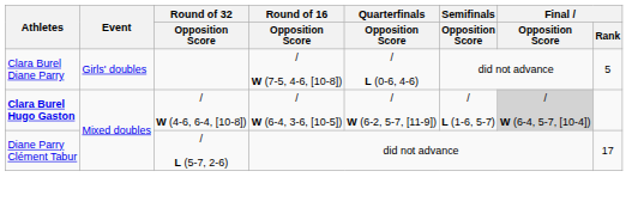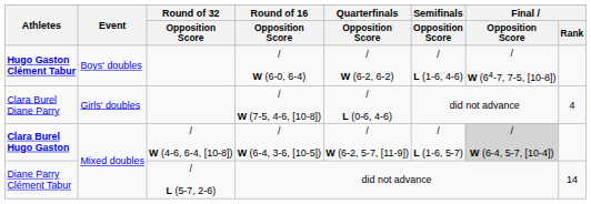 <table class=wikitable style="font-size:90%">
 <tr>
 <th rowspan=2>Athletes</th>
 <th rowspan=2>Event</th>
 <th>Round of 32</th>
 <th>Round of 16</th>
 <th>Quarterfinals</th>
 <th>Semifinals</th>
 <th colspan=2>Final / </th>
 </tr>
 <tr style="font-size:95%">
 <th>Opposition<br>Score</th>
 <th>Opposition<br>Score</th>
 <th>Opposition<br>Score</th>
 <th>Opposition<br>Score</th>
 <th>Opposition<br>Score</th>
 <th>Rank</th>
 </tr>
 <tr align=center>
+<td align=left><strong><a href='#'>Hugo Gaston</a><br><a href='#'>Clément Tabur</a></strong></td>
+<td align=left><a href='#'>Boys' doubles</a></td>
+<td></td>
+<td> /<br><br><strong>W</strong> (6-0, 6-4)</td>
+<td> /<br><br><strong>W</strong> (6-2, 6-2)</td>
+<td> /<br><br><strong>L</strong> (1-6, 4-6)</td>
+<td> /<br><br><strong>W</strong> (6<sup>4</sup>-7, 7-5, [10-8])</td>
+<td></td>
+</tr>
+<tr align=center>
 <td align=left><a href='#'>Clara Burel</a><br><a href='#'>Diane Parry</a></td>
 <td align=left><a href='#'>Girls' doubles</a></td>
 <td></td>
 <td> /<br><br><strong>W</strong> (7-5, 4-6, [10-8])</td>
 <td> /<br><br><strong>L</strong> (0-6, 4-6)</td>
 <td colspan=2>did not advance</td>
-<td>5</td>
+<td>4</td>
 </tr>
 <tr align=center>
 <td align=left><strong><a href='#'>Clara Burel</a><br><a href='#'>Hugo Gaston</a></strong></td>
 <td rowspan=2 align=left><a href='#'>Mixed doubles</a></td>
 <td> /<br><br><strong>W</strong> (4-6, 6-4, [10-8])</td>
 <td> /<br><br><strong>W</strong> (6-4, 3-6, [10-5])</td>
 <td> /<br><br><strong>W</strong> (6-2, 5-7, [11-9])</td>
 <td> /<br><br><strong>L</strong> (1-6, 5-7)</td>
 <td style="background: lightgrey;"> /<br><br><strong>W</strong> (6-4, 5-7, [10-4])</td>
 <td></td>
 </tr>
 <tr align=center>
 <td align=left><a href='#'>Diane Parry</a><br><a href='#'>Clément Tabur</a></td>
 <td> /<br><br><strong>L</strong> (5-7, 2-6)</td>
 <td colspan=4>did not advance</td>
-<td>17</td>
+<td>14</td>
 </tr>
 </table>
